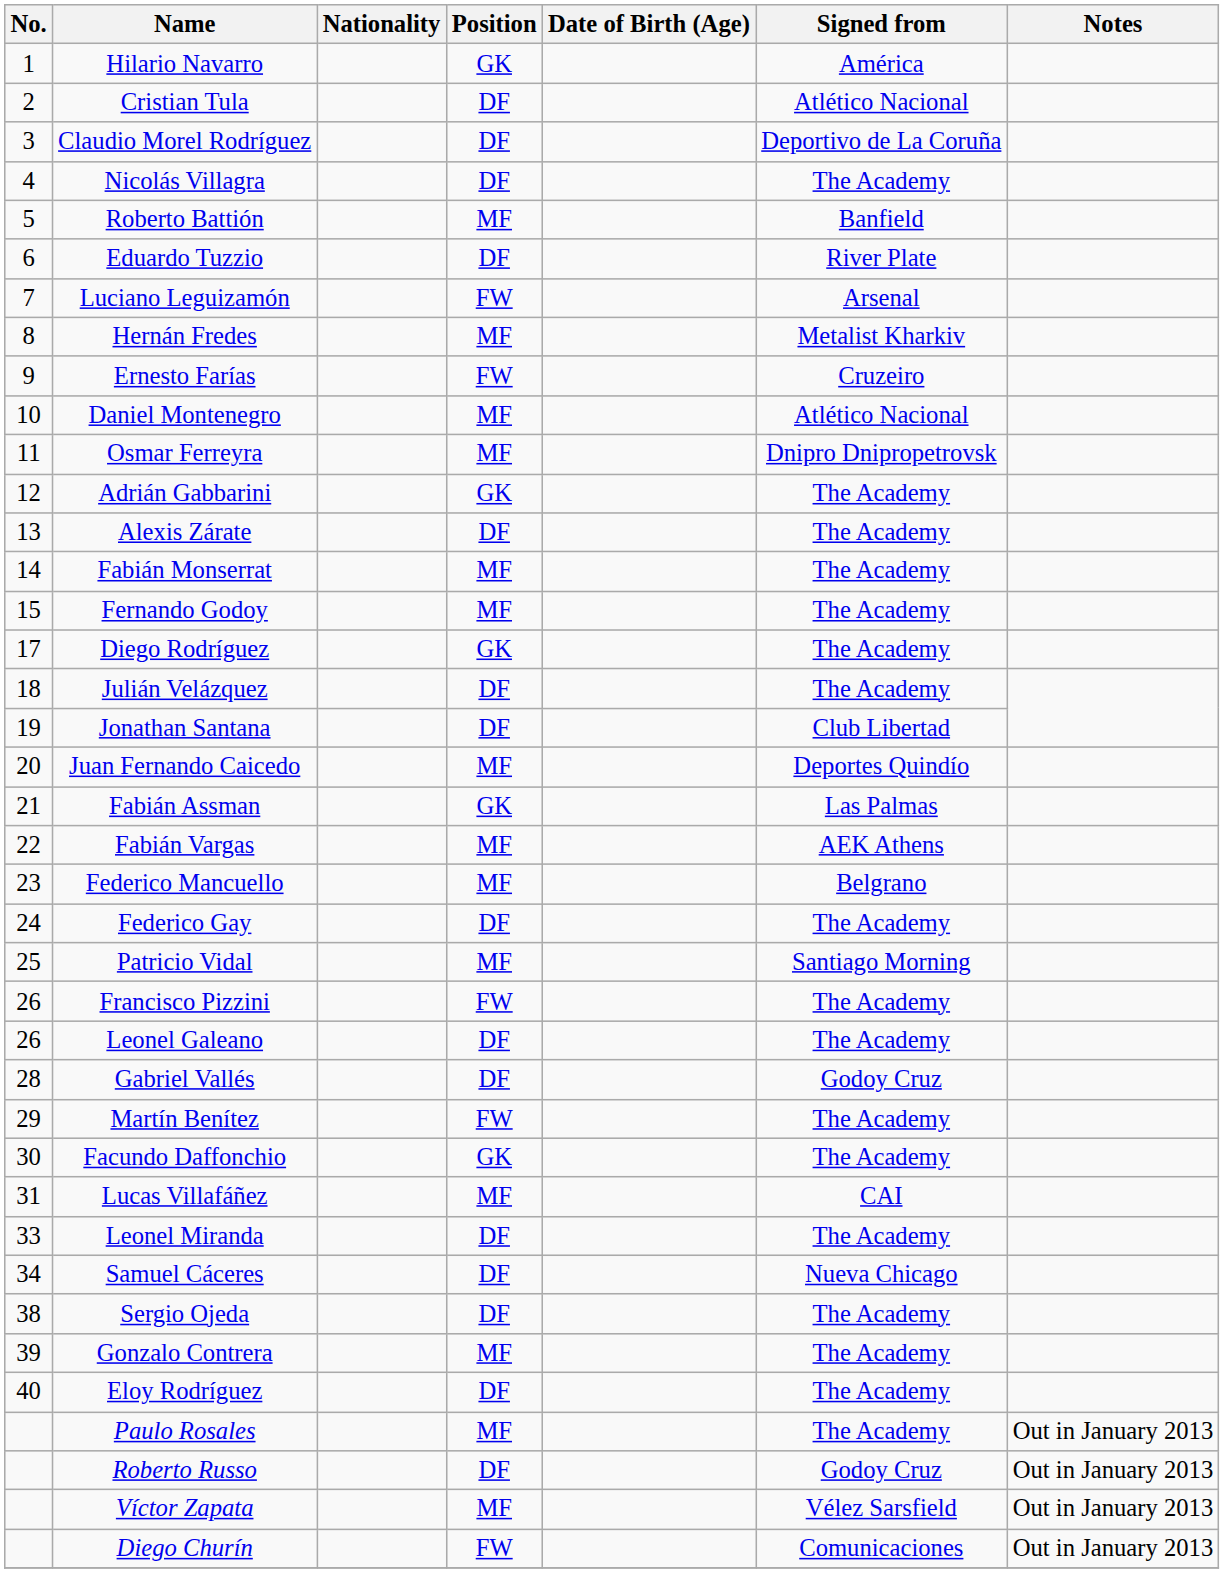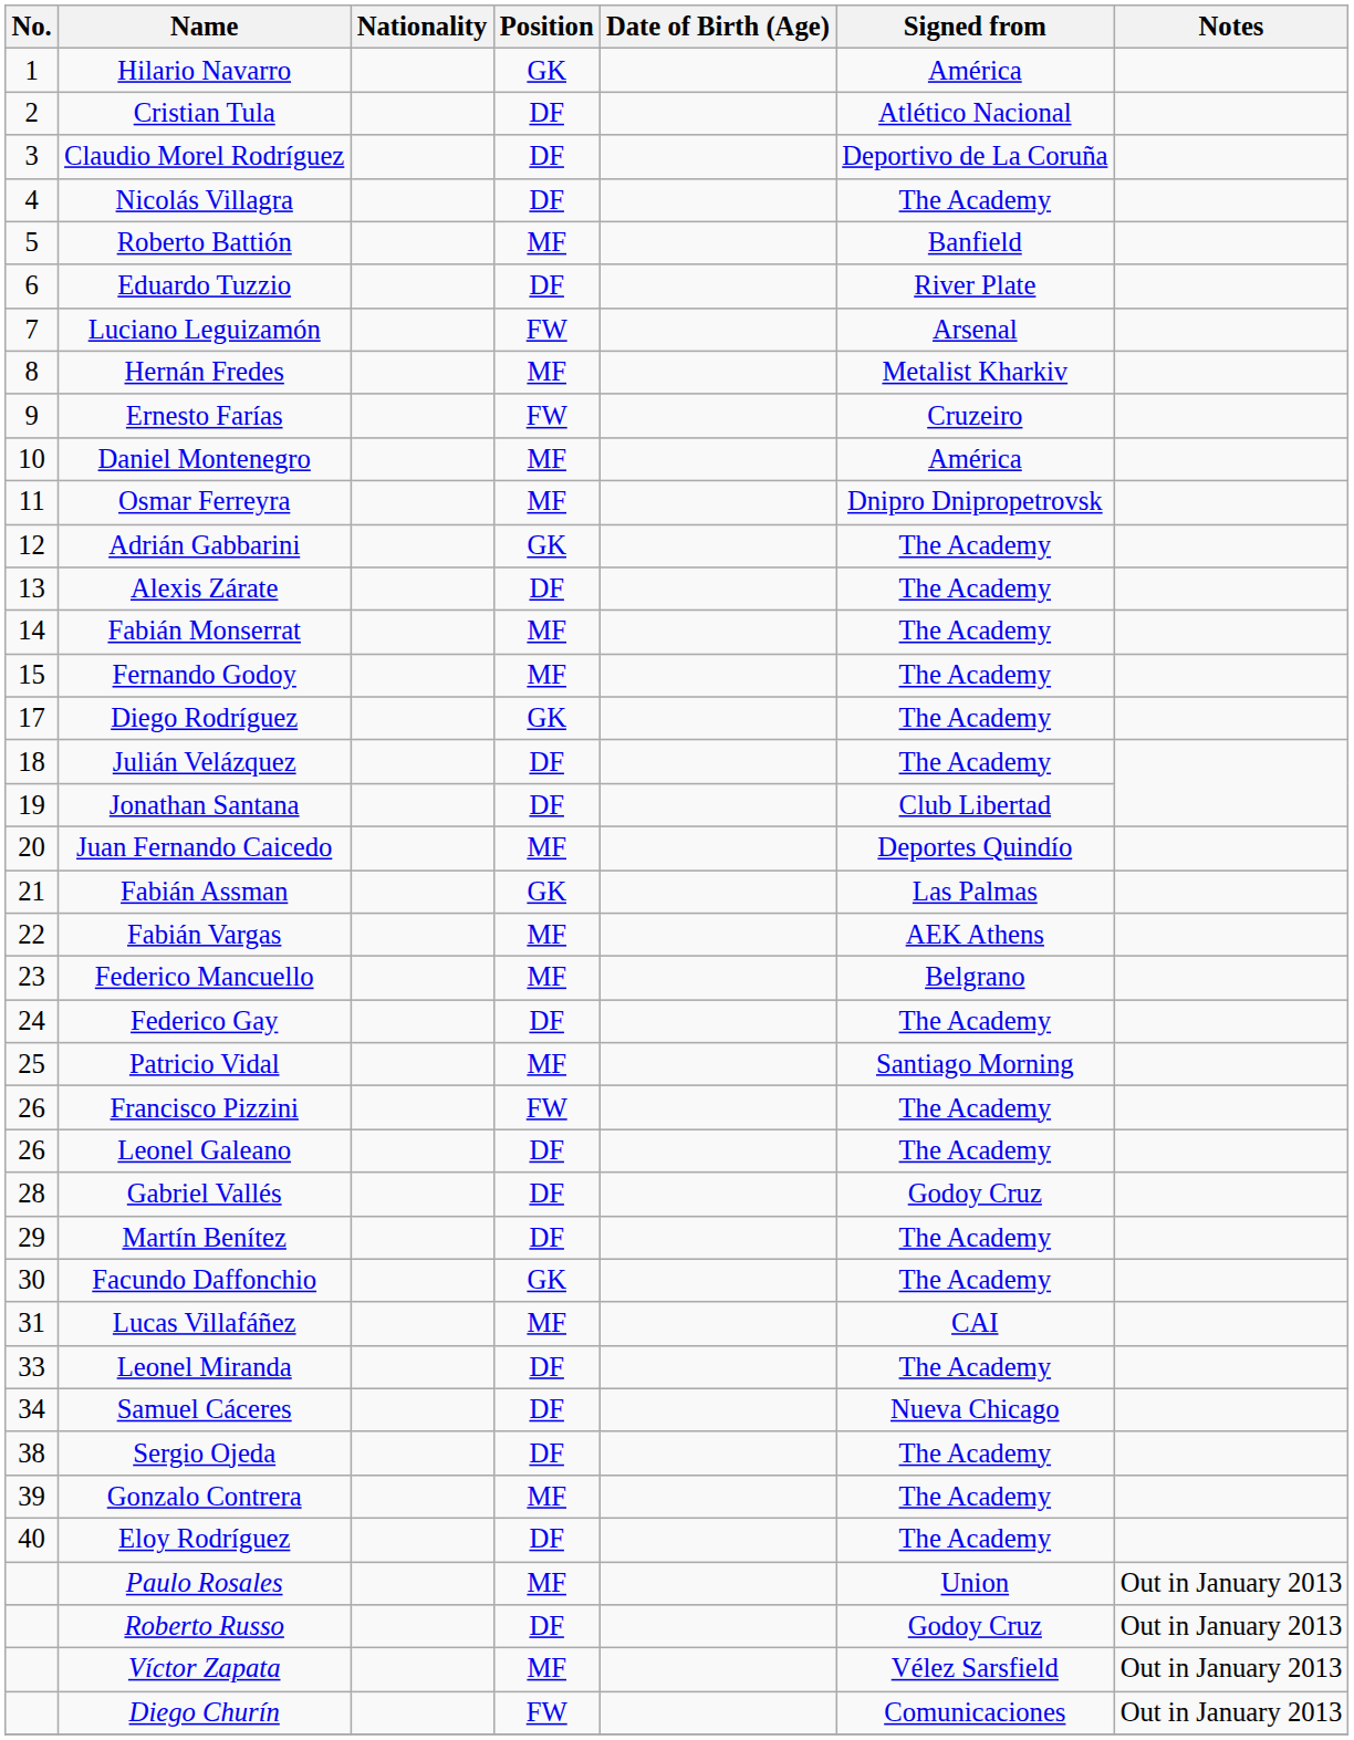 <table class="wikitable" style="text-align: center">
 <tr>
 <th>No.</th>
 <th>Name</th>
 <th>Nationality</th>
 <th>Position</th>
 <th>Date of Birth (Age)</th>
 <th>Signed from</th>
 <th>Notes</th>
 </tr>
 <tr>
 <td>1</td>
 <td><a href='#'>Hilario Navarro</a></td>
 <td align=center></td>
 <td><a href='#'>GK</a></td>
 <td></td>
 <td> <a href='#'>América</a></td>
 <td></td>
 </tr>
 <tr>
 <td>2</td>
 <td><a href='#'>Cristian Tula</a></td>
 <td align=center></td>
 <td><a href='#'>DF</a></td>
 <td></td>
 <td> <a href='#'>Atlético Nacional</a></td>
 <td></td>
 </tr>
 <tr>
 <td>3</td>
 <td><a href='#'>Claudio Morel Rodríguez</a></td>
 <td align=center></td>
 <td><a href='#'>DF</a></td>
 <td></td>
 <td><a href='#'>Deportivo de La Coruña</a></td>
 <td></td>
 </tr>
 <tr>
 <td>4</td>
 <td><a href='#'>Nicolás Villagra</a></td>
 <td align=center></td>
 <td><a href='#'>DF</a></td>
 <td></td>
 <td><a href='#'>The Academy</a></td>
 <td></td>
 </tr>
 <tr>
 <td>5</td>
 <td><a href='#'>Roberto Battión</a></td>
 <td align=center></td>
 <td><a href='#'>MF</a></td>
 <td></td>
 <td> <a href='#'>Banfield</a></td>
 <td></td>
 </tr>
 <tr>
 <td>6</td>
 <td><a href='#'>Eduardo Tuzzio</a></td>
 <td align=center></td>
 <td><a href='#'>DF</a></td>
 <td></td>
 <td> <a href='#'>River Plate</a></td>
 <td></td>
 </tr>
 <tr>
 <td>7</td>
 <td><a href='#'>Luciano Leguizamón</a></td>
 <td align=center></td>
 <td><a href='#'>FW</a></td>
 <td></td>
 <td> <a href='#'>Arsenal</a></td>
 <td></td>
 </tr>
 <tr>
 <td>8</td>
 <td><a href='#'>Hernán Fredes</a></td>
 <td align=center></td>
 <td><a href='#'>MF</a></td>
 <td></td>
 <td> <a href='#'>Metalist Kharkiv</a></td>
 <td></td>
 </tr>
 <tr>
 <td>9</td>
 <td><a href='#'>Ernesto Farías</a></td>
 <td align=center></td>
 <td><a href='#'>FW</a></td>
 <td></td>
 <td> <a href='#'>Cruzeiro</a></td>
 <td></td>
 </tr>
 <tr>
 <td>10</td>
 <td><a href='#'>Daniel Montenegro</a></td>
 <td align=center></td>
 <td><a href='#'>MF</a></td>
 <td></td>
-<td> <a href='#'>Atlético Nacional</a></td>
+<td> <a href='#'>América</a></td>
 <td></td>
 </tr>
 <tr>
 <td>11</td>
 <td><a href='#'>Osmar Ferreyra</a></td>
 <td align=center></td>
 <td><a href='#'>MF</a></td>
 <td></td>
 <td> <a href='#'>Dnipro Dnipropetrovsk</a></td>
 <td></td>
 </tr>
 <tr>
 <td>12</td>
 <td><a href='#'>Adrián Gabbarini</a></td>
 <td align=center></td>
 <td><a href='#'>GK</a></td>
 <td></td>
 <td><a href='#'>The Academy</a></td>
 <td></td>
 </tr>
 <tr>
 <td>13</td>
 <td><a href='#'>Alexis Zárate</a></td>
 <td align=center></td>
 <td><a href='#'>DF</a></td>
 <td></td>
 <td><a href='#'>The Academy</a></td>
 <td></td>
 </tr>
 <tr>
 <td>14</td>
 <td><a href='#'>Fabián Monserrat</a></td>
 <td align=center></td>
 <td><a href='#'>MF</a></td>
 <td></td>
 <td><a href='#'>The Academy</a></td>
 <td></td>
 </tr>
 <tr>
 <td>15</td>
 <td><a href='#'>Fernando Godoy</a></td>
 <td align=center></td>
 <td><a href='#'>MF</a></td>
 <td></td>
 <td><a href='#'>The Academy</a></td>
 <td></td>
 </tr>
 <tr>
 <td>17</td>
 <td><a href='#'>Diego Rodríguez</a></td>
 <td align=center></td>
 <td><a href='#'>GK</a></td>
 <td></td>
 <td><a href='#'>The Academy</a></td>
 <td></td>
 </tr>
 <tr>
 <td>18</td>
 <td><a href='#'>Julián Velázquez</a></td>
 <td align=center></td>
 <td><a href='#'>DF</a></td>
 <td></td>
 <td><a href='#'>The Academy</a></td>
 </tr>
 <tr>
 <td>19</td>
 <td><a href='#'>Jonathan Santana</a></td>
 <td align=center></td>
 <td><a href='#'>DF</a></td>
 <td></td>
 <td> <a href='#'>Club Libertad</a></td>
 </tr>
 <tr>
 <td>20</td>
 <td><a href='#'>Juan Fernando Caicedo</a></td>
 <td align=center></td>
 <td><a href='#'>MF</a></td>
 <td></td>
 <td> <a href='#'>Deportes Quindío</a></td>
 <td></td>
 </tr>
 <tr>
 <td>21</td>
 <td><a href='#'>Fabián Assman</a></td>
 <td align=center></td>
 <td><a href='#'>GK</a></td>
 <td></td>
 <td> <a href='#'>Las Palmas</a></td>
 <td></td>
 </tr>
 <tr>
 <td>22</td>
 <td><a href='#'>Fabián Vargas</a></td>
 <td align=center></td>
 <td><a href='#'>MF</a></td>
 <td></td>
 <td> <a href='#'>AEK Athens</a></td>
 <td></td>
 </tr>
 <tr>
 <td>23</td>
 <td><a href='#'>Federico Mancuello</a></td>
 <td align=center></td>
 <td><a href='#'>MF</a></td>
 <td></td>
 <td> <a href='#'>Belgrano</a></td>
 <td></td>
 </tr>
 <tr>
 <td>24</td>
 <td><a href='#'>Federico Gay</a></td>
 <td align=center></td>
 <td><a href='#'>DF</a></td>
 <td></td>
 <td><a href='#'>The Academy</a></td>
 <td></td>
 </tr>
 <tr>
 <td>25</td>
 <td><a href='#'>Patricio Vidal</a></td>
 <td align=center></td>
 <td><a href='#'>MF</a></td>
 <td></td>
 <td> <a href='#'>Santiago Morning</a></td>
 </tr>
 <tr>
 <td>26</td>
 <td><a href='#'>Francisco Pizzini</a></td>
 <td align=center></td>
 <td><a href='#'>FW</a></td>
 <td></td>
 <td><a href='#'>The Academy</a></td>
 <td></td>
 </tr>
 <tr>
 <td>26</td>
 <td><a href='#'>Leonel Galeano</a></td>
 <td align=center></td>
 <td><a href='#'>DF</a></td>
 <td></td>
 <td><a href='#'>The Academy</a></td>
 <td></td>
 </tr>
 <tr>
 <td>28</td>
 <td><a href='#'>Gabriel Vallés</a></td>
 <td align=center></td>
 <td><a href='#'>DF</a></td>
 <td></td>
 <td> <a href='#'>Godoy Cruz</a></td>
 <td></td>
 </tr>
 <tr>
 <td>29</td>
 <td><a href='#'>Martín Benítez</a></td>
 <td align=center></td>
-<td><a href='#'>FW</a></td>
+<td><a href='#'>DF</a></td>
 <td></td>
 <td><a href='#'>The Academy</a></td>
 <td></td>
 </tr>
 <tr>
 <td>30</td>
 <td><a href='#'>Facundo Daffonchio</a></td>
 <td align=center></td>
 <td><a href='#'>GK</a></td>
 <td></td>
 <td><a href='#'>The Academy</a></td>
 <td></td>
 </tr>
 <tr>
 <td>31</td>
 <td><a href='#'>Lucas Villafáñez</a></td>
 <td align=center></td>
 <td><a href='#'>MF</a></td>
 <td></td>
 <td> <a href='#'>CAI</a></td>
 <td></td>
 </tr>
 <tr>
 <td>33</td>
 <td><a href='#'>Leonel Miranda</a></td>
 <td align=center></td>
 <td><a href='#'>DF</a></td>
 <td></td>
 <td><a href='#'>The Academy</a></td>
 <td></td>
 </tr>
 <tr>
 <td>34</td>
 <td><a href='#'>Samuel Cáceres</a></td>
 <td align=center></td>
 <td><a href='#'>DF</a></td>
 <td></td>
 <td> <a href='#'>Nueva Chicago</a></td>
 <td></td>
 </tr>
 <tr>
 <td>38</td>
 <td><a href='#'>Sergio Ojeda</a></td>
 <td align=center></td>
 <td><a href='#'>DF</a></td>
 <td></td>
 <td><a href='#'>The Academy</a></td>
 <td></td>
 </tr>
 <tr>
 <td>39</td>
 <td><a href='#'>Gonzalo Contrera</a></td>
 <td align=center></td>
 <td><a href='#'>MF</a></td>
 <td></td>
 <td><a href='#'>The Academy</a></td>
 <td></td>
 </tr>
 <tr>
 <td>40</td>
 <td><a href='#'>Eloy Rodríguez</a></td>
 <td align=center></td>
 <td><a href='#'>DF</a></td>
 <td></td>
 <td><a href='#'>The Academy</a></td>
 <td></td>
 </tr>
 <tr>
 <td></td>
 <td><em><a href='#'>Paulo Rosales</a></em></td>
 <td align=center></td>
 <td><a href='#'>MF</a></td>
 <td></td>
-<td><a href='#'>The Academy</a></td>
+<td> <a href='#'>Union</a></td>
 <td>Out in January 2013</td>
 </tr>
 <tr>
 <td></td>
 <td><em><a href='#'>Roberto Russo</a></em></td>
 <td align=center></td>
 <td><a href='#'>DF</a></td>
 <td></td>
 <td> <a href='#'>Godoy Cruz</a></td>
 <td>Out in January 2013</td>
 </tr>
 <tr>
 <td></td>
 <td><em><a href='#'>Víctor Zapata</a></em></td>
 <td align=center></td>
 <td><a href='#'>MF</a></td>
 <td></td>
 <td> <a href='#'>Vélez Sarsfield</a></td>
 <td>Out in January 2013</td>
 </tr>
 <tr>
 <td></td>
 <td><em><a href='#'>Diego Churín</a></em></td>
 <td align=center></td>
 <td><a href='#'>FW</a></td>
 <td></td>
 <td> <a href='#'>Comunicaciones</a></td>
 <td>Out in January 2013</td>
 </tr>
 <tr>
 </tr>
 </table>
